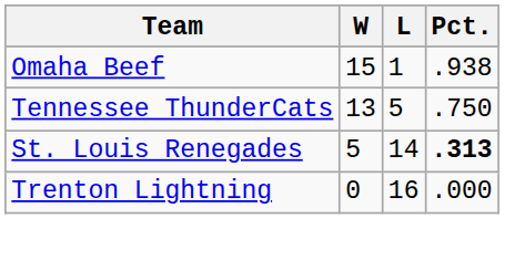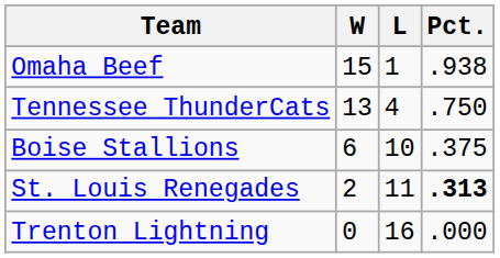 <table class="wikitable">
 <tr>
 <th>Team</th>
 <th>W</th>
 <th>L</th>
 <th>Pct.</th>
 </tr>
 <tr>
 <td><a href='#'>Omaha Beef</a></td>
 <td>15</td>
 <td>1</td>
 <td>.938</td>
 </tr>
 <tr>
 <td><a href='#'>Tennessee ThunderCats</a></td>
 <td>13</td>
-<td>5</td>
+<td>4</td>
 <td>.750</td>
 </tr>
 <tr>
+<td><a href='#'>Boise Stallions</a></td>
+<td>6</td>
+<td>10</td>
+<td>.375</td>
+</tr>
+<tr>
 <td><a href='#'>St. Louis Renegades</a></td>
-<td>5</td>
-<td>14</td>
+<td>2</td>
+<td>11</td>
 <td><strong>.313</strong></td>
 </tr>
 <tr>
 <td><a href='#'>Trenton Lightning</a></td>
 <td>0</td>
 <td>16</td>
 <td>.000</td>
 </tr>
 </table>
